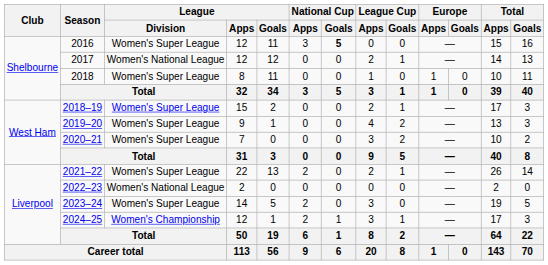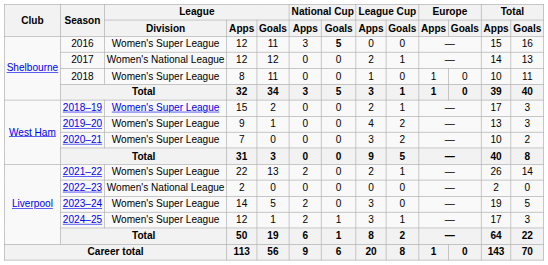 <table class="wikitable" style="text-align: center">
 <tr>
 <th rowspan="2">Club</th>
 <th rowspan="2">Season</th>
 <th colspan="3">League</th>
 <th colspan="2">National Cup </th>
 <th colspan="2">League Cup </th>
 <th colspan="2">Europe </th>
 <th colspan="2">Total</th>
 </tr>
 <tr>
 <th>Division</th>
 <th>Apps</th>
 <th>Goals</th>
 <th>Apps</th>
 <th>Goals</th>
 <th>Apps</th>
 <th>Goals</th>
 <th>Apps</th>
 <th>Goals</th>
 <th>Apps</th>
 <th>Goals</th>
 </tr>
 <tr>
 <td rowspan="4"><a href='#'>Shelbourne</a></td>
 <td>2016</td>
 <td>Women's Super League</td>
 <td>12</td>
 <td>11</td>
 <td>3</td>
 <td><strong>5</strong></td>
 <td>0</td>
 <td>0</td>
 <td colspan="2">—</td>
 <td>15</td>
 <td>16</td>
 </tr>
 <tr>
 <td>2017</td>
 <td>Women's National League</td>
 <td>12</td>
 <td>12</td>
 <td>0</td>
 <td>0</td>
 <td>2</td>
 <td>1</td>
 <td colspan="2">—</td>
 <td>14</td>
 <td>13</td>
 </tr>
 <tr>
 <td>2018</td>
 <td>Women's Super League</td>
 <td>8</td>
 <td>11</td>
 <td>0</td>
 <td>0</td>
 <td>1</td>
 <td>0</td>
 <td>1</td>
 <td>0</td>
 <td>10</td>
 <td>11</td>
 </tr>
 <tr>
 <th colspan="2">Total</th>
 <th>32</th>
 <th>34</th>
 <th>3</th>
 <th>5</th>
 <th>3</th>
 <th>1</th>
 <th>1</th>
 <th>0</th>
 <th>39</th>
 <th>40</th>
 </tr>
 <tr>
 <td rowspan="4"><a href='#'>West Ham</a></td>
 <td><a href='#'>2018–19</a></td>
 <td><a href='#'>Women's Super League</a></td>
 <td>15</td>
 <td>2</td>
 <td>0</td>
 <td>0</td>
 <td>2</td>
 <td>1</td>
 <td colspan="2">—</td>
 <td>17</td>
 <td>3</td>
 </tr>
 <tr>
 <td><a href='#'>2019–20</a></td>
 <td>Women's Super League</td>
 <td>9</td>
 <td>1</td>
 <td>0</td>
 <td>0</td>
 <td>4</td>
 <td>2</td>
 <td colspan="2">—</td>
 <td>13</td>
 <td>3</td>
 </tr>
 <tr>
 <td><a href='#'>2020–21</a></td>
 <td>Women's Super League</td>
 <td>7</td>
 <td>0</td>
 <td>0</td>
 <td>0</td>
 <td>3</td>
 <td>2</td>
 <td colspan="2">—</td>
 <td>10</td>
 <td>2</td>
 </tr>
 <tr>
 <th colspan="2">Total</th>
 <th>31</th>
 <th>3</th>
 <th>0</th>
 <th>0</th>
 <th>9</th>
 <th>5</th>
 <th colspan=2>—</th>
 <th>40</th>
 <th>8</th>
 </tr>
 <tr>
 <td rowspan="5"><a href='#'>Liverpool</a></td>
 <td><a href='#'>2021–22</a></td>
 <td>Women's Super League</td>
 <td>22</td>
 <td>13</td>
 <td>2</td>
 <td>0</td>
 <td>2</td>
 <td>1</td>
 <td colspan="2">—</td>
 <td>26</td>
 <td>14</td>
 </tr>
 <tr>
 <td><a href='#'>2022–23</a></td>
 <td>Women's National League</td>
 <td>2</td>
 <td>0</td>
 <td>0</td>
 <td>0</td>
 <td>0</td>
 <td>0</td>
 <td colspan="2">—</td>
 <td>2</td>
 <td>0</td>
 </tr>
 <tr>
 <td><a href='#'>2023–24</a></td>
 <td>Women's Super League</td>
 <td>14</td>
 <td>5</td>
 <td>2</td>
 <td>0</td>
 <td>3</td>
 <td>0</td>
 <td colspan="2">—</td>
 <td>19</td>
 <td>5</td>
 </tr>
 <tr>
 <td><a href='#'>2024–25</a></td>
-<td><a href='#'>Women's Championship</a></td>
+<td>Women's Super League</td>
 <td>12</td>
 <td>1</td>
 <td>2</td>
 <td>1</td>
 <td>3</td>
 <td>1</td>
 <td colspan="2">—</td>
 <td>17</td>
 <td>3</td>
 </tr>
 <tr>
 <th colspan="2">Total</th>
 <th>50</th>
 <th>19</th>
 <th>6</th>
 <th>1</th>
 <th>8</th>
 <th>2</th>
 <th colspan="2">—</th>
 <th>64</th>
 <th>22</th>
 </tr>
 <tr>
 <th colspan="3">Career total</th>
 <th>113</th>
 <th>56</th>
 <th>9</th>
 <th>6</th>
 <th>20</th>
 <th>8</th>
 <th>1</th>
 <th>0</th>
 <th>143</th>
 <th>70</th>
 </tr>
 </table>
